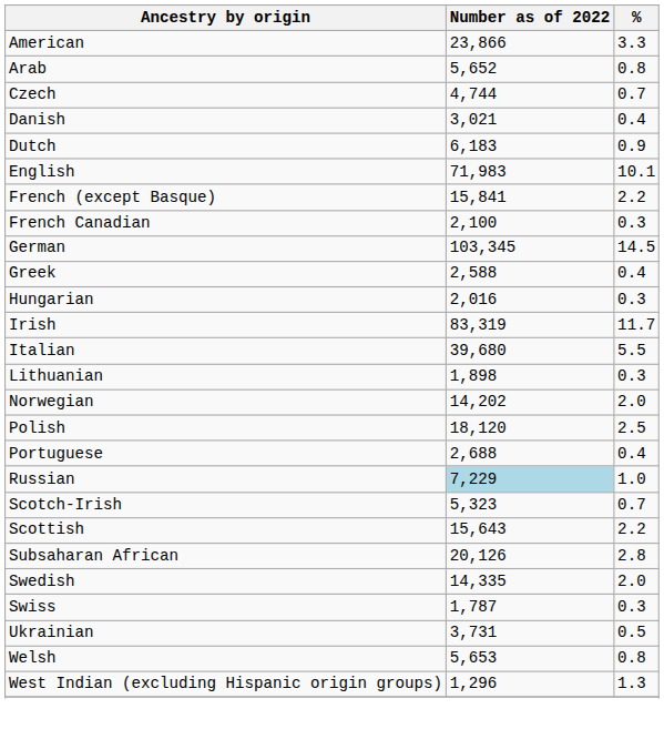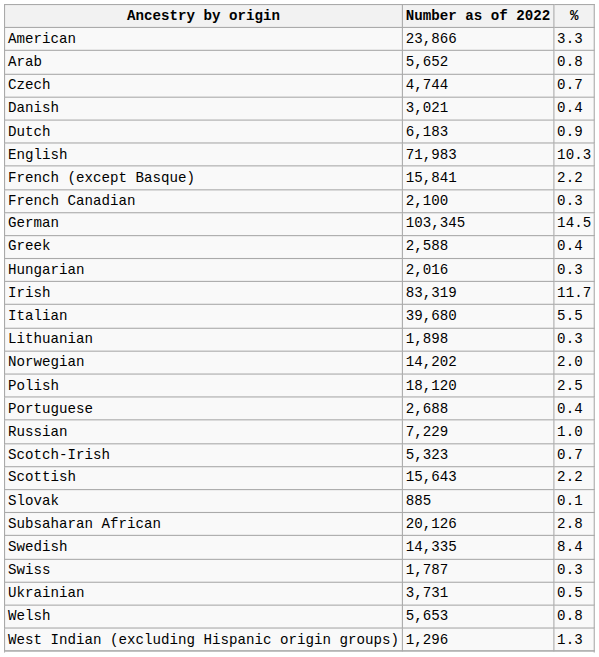 <table class="wikitable sortable" font-size:75%">
 <tr>
 <th>Ancestry by origin</th>
 <th>Number as of 2022</th>
 <th>%</th>
 </tr>
 <tr>
 <td>American</td>
 <td>23,866</td>
 <td>3.3</td>
 </tr>
 <tr>
 <td>Arab</td>
 <td>5,652</td>
 <td>0.8</td>
 </tr>
 <tr>
 <td>Czech</td>
 <td>4,744</td>
 <td>0.7</td>
 </tr>
 <tr>
 <td>Danish</td>
 <td>3,021</td>
 <td>0.4</td>
 </tr>
 <tr>
 <td>Dutch</td>
 <td>6,183</td>
 <td>0.9</td>
 </tr>
 <tr>
 <td>English</td>
 <td>71,983</td>
-<td>10.1</td>
+<td>10.3</td>
 </tr>
 <tr>
 <td>French (except Basque)</td>
 <td>15,841</td>
 <td>2.2</td>
 </tr>
 <tr>
 <td>French Canadian</td>
 <td>2,100</td>
 <td>0.3</td>
 </tr>
 <tr>
 <td>German</td>
 <td>103,345</td>
 <td>14.5</td>
 </tr>
 <tr>
 <td>Greek</td>
 <td>2,588</td>
 <td>0.4</td>
 </tr>
 <tr>
 <td>Hungarian</td>
 <td>2,016</td>
 <td>0.3</td>
 </tr>
 <tr>
 <td>Irish</td>
 <td>83,319</td>
 <td>11.7</td>
 </tr>
 <tr>
 <td>Italian</td>
 <td>39,680</td>
 <td>5.5</td>
 </tr>
 <tr>
 <td>Lithuanian</td>
 <td>1,898</td>
 <td>0.3</td>
 </tr>
 <tr>
 <td>Norwegian</td>
 <td>14,202</td>
 <td>2.0</td>
 </tr>
 <tr>
 <td>Polish</td>
 <td>18,120</td>
 <td>2.5</td>
 </tr>
 <tr>
 <td>Portuguese</td>
 <td>2,688</td>
 <td>0.4</td>
 </tr>
 <tr>
 <td>Russian</td>
-<td style="background: lightblue;">7,229</td>
+<td>7,229</td>
 <td>1.0</td>
 </tr>
 <tr>
 <td>Scotch-Irish</td>
 <td>5,323</td>
 <td>0.7</td>
 </tr>
 <tr>
 <td>Scottish</td>
 <td>15,643</td>
 <td>2.2</td>
 </tr>
 <tr>
+<td>Slovak</td>
+<td>885</td>
+<td>0.1</td>
+</tr>
+<tr>
 <td>Subsaharan African</td>
 <td>20,126</td>
 <td>2.8</td>
 </tr>
 <tr>
 <td>Swedish</td>
 <td>14,335</td>
-<td>2.0</td>
+<td>8.4</td>
 </tr>
 <tr>
 <td>Swiss</td>
 <td>1,787</td>
 <td>0.3</td>
 </tr>
 <tr>
 <td>Ukrainian</td>
 <td>3,731</td>
 <td>0.5</td>
 </tr>
 <tr>
 <td>Welsh</td>
 <td>5,653</td>
 <td>0.8</td>
 </tr>
 <tr>
 <td>West Indian (excluding Hispanic origin groups)</td>
 <td>1,296</td>
 <td>1.3</td>
 </tr>
 <tr class="sortbottom">
 </tr>
 <tr>
 </tr>
 </table>
